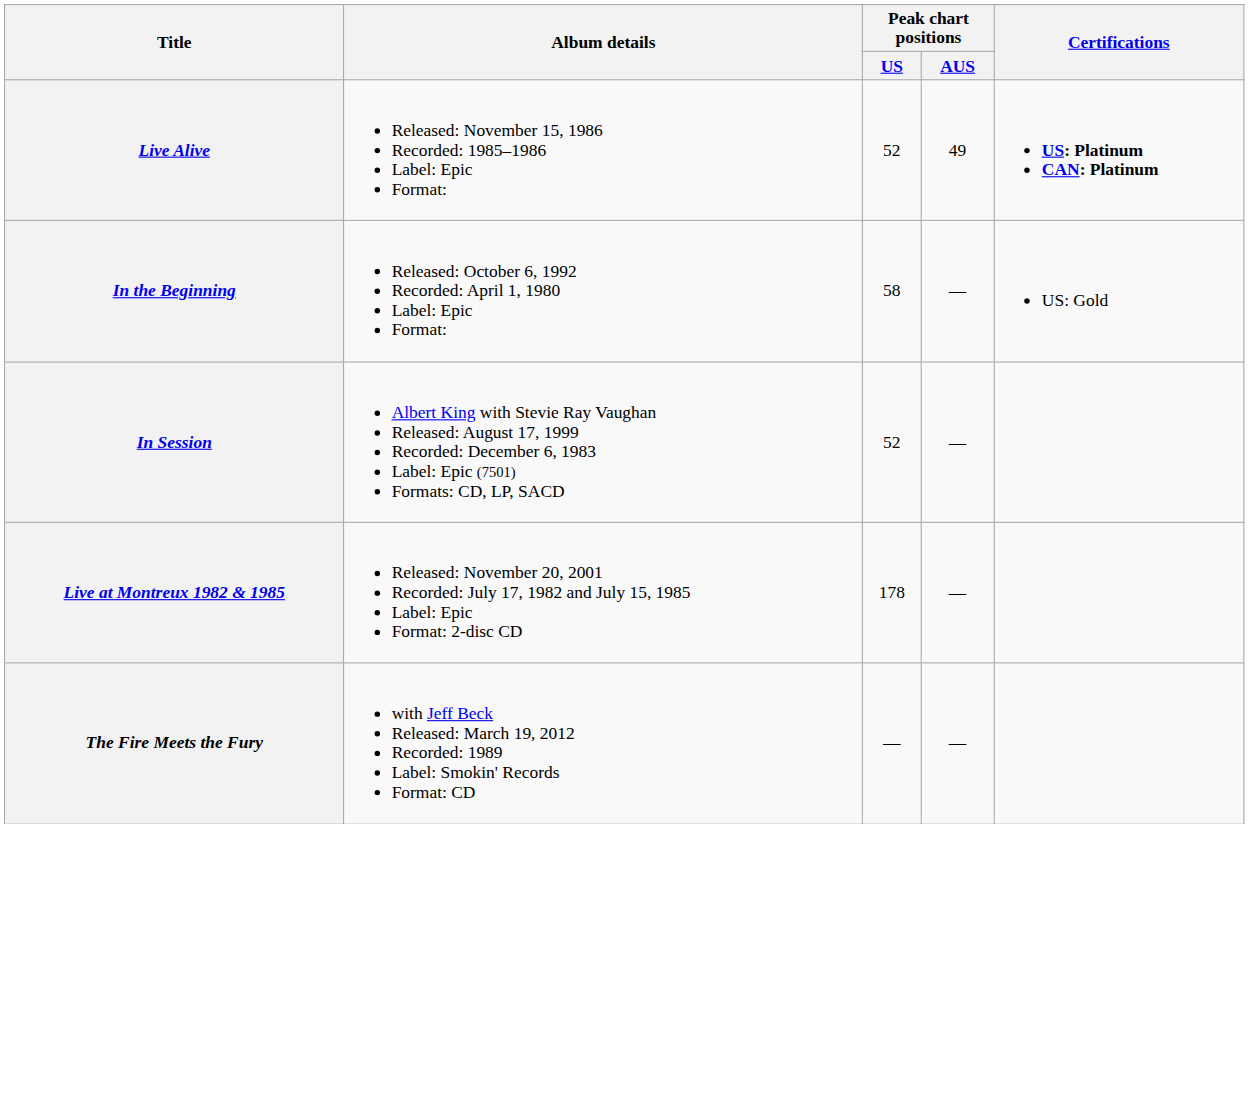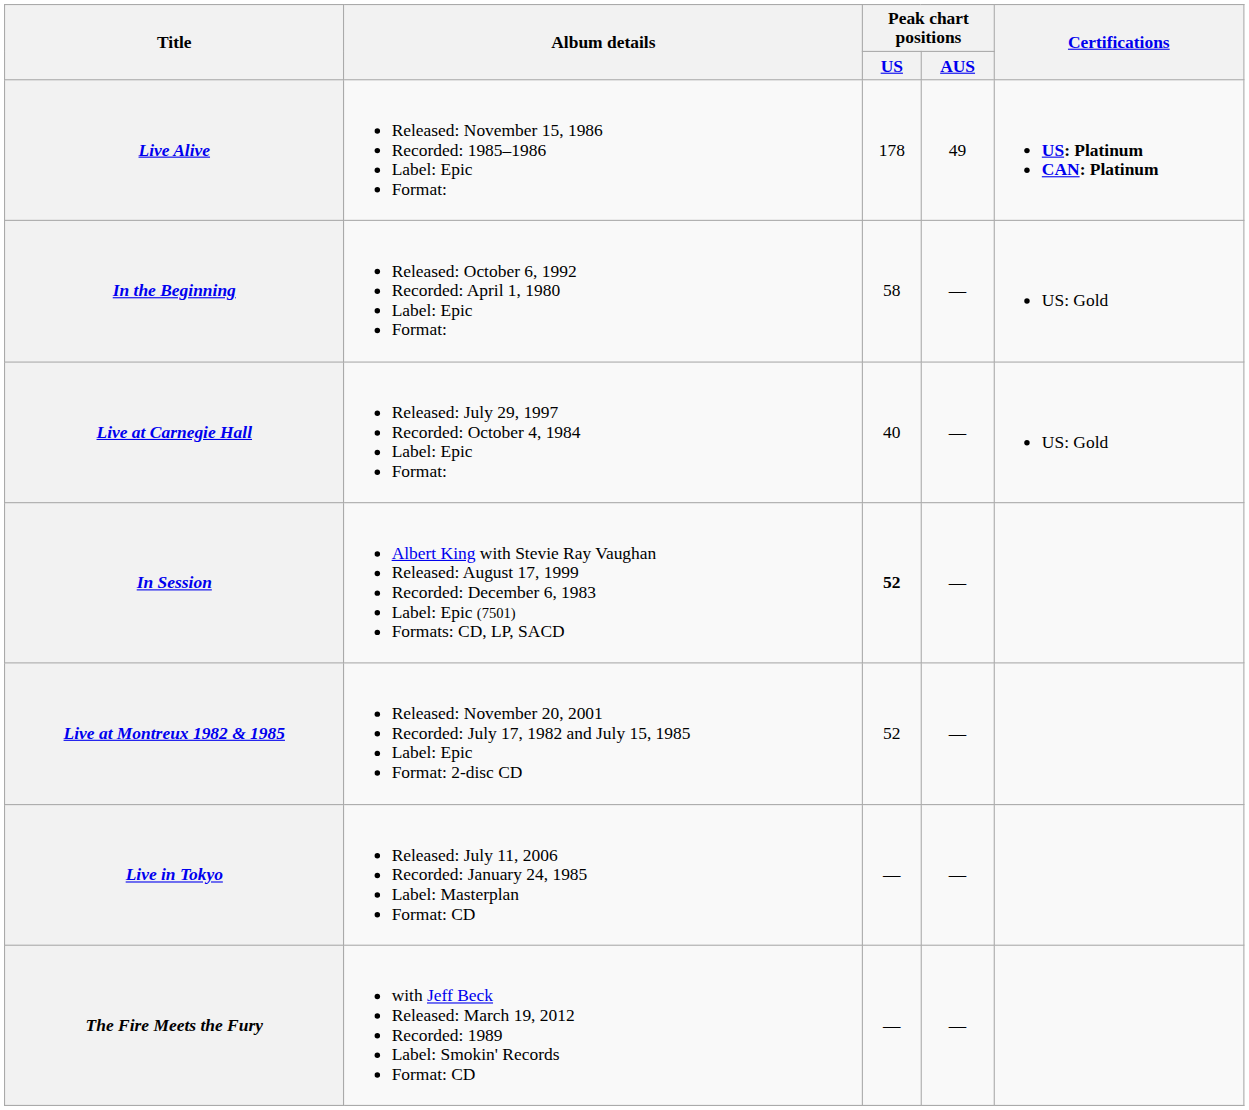 <table class="wikitable plainrowheaders" style="width: 90%;">
 <tr>
 <th rowspan="2">Title</th>
 <th rowspan="2">Album details</th>
 <th colspan="2">Peak chart<br>positions</th>
 <th rowspan="2"><a href='#'>Certifications</a></th>
 </tr>
 <tr>
 <th><a href='#'>US</a><br></th>
 <th><a href='#'>AUS</a><br></th>
 </tr>
 <tr>
 <th scope="row"><em><a href='#'>Live Alive</a></em></th>
 <td><br><ul><li>Released: November 15, 1986</li><li>Recorded: 1985–1986</li><li>Label: Epic</li><li>Format:</li></ul></td>
-<td align="center">52</td>
+<td align="center">178</td>
 <td align="center">49</td>
 <td><strong><br><ul><li><a href='#'>US</a>: Platinum</li><li><a href='#'>CAN</a>: Platinum</li></ul></strong></td>
 </tr>
 <tr>
 <th scope="row"><em><a href='#'>In the Beginning</a></em></th>
 <td><br><ul><li>Released: October 6, 1992</li><li>Recorded: April 1, 1980</li><li>Label: Epic</li><li>Format:</li></ul></td>
 <td align="center">58</td>
 <td align="center">—</td>
 <td><br><ul><li>US: Gold</li></ul></td>
 </tr>
 <tr>
+<th scope="row"><em><a href='#'>Live at Carnegie Hall</a></em></th>
+<td><br><ul><li>Released: July 29, 1997</li><li>Recorded: October 4, 1984</li><li>Label: Epic</li><li>Format:</li></ul></td>
+<td align="center">40</td>
+<td align="center">—</td>
+<td><br><ul><li>US: Gold</li></ul></td>
+</tr>
+<tr>
 <th scope="row"><em><a href='#'>In Session</a></em></th>
 <td><br><ul><li><a href='#'>Albert King</a> with Stevie Ray Vaughan</li><li>Released: August 17, 1999</li><li>Recorded: December 6, 1983</li><li>Label: Epic <small>(7501)</small></li><li>Formats: CD, LP, SACD</li></ul></td>
-<td align="center">52</td>
+<td align="center"><strong>52</strong></td>
 <td align="center">—</td>
 <td></td>
 </tr>
 <tr>
 <th scope="row"><em><a href='#'>Live at Montreux 1982 & 1985</a></em></th>
 <td><br><ul><li>Released: November 20, 2001</li><li>Recorded: July 17, 1982 and July 15, 1985</li><li>Label: Epic</li><li>Format: 2-disc CD</li></ul></td>
-<td align="center">178</td>
+<td align="center">52</td>
+<td align="center">—</td>
+<td></td>
+</tr>
+<tr>
+<th scope="row"><em><a href='#'>Live in Tokyo</a></em></th>
+<td><br><ul><li>Released: July 11, 2006</li><li>Recorded: January 24, 1985</li><li>Label: Masterplan</li><li>Format: CD</li></ul></td>
+<td align="center">—</td>
 <td align="center">—</td>
 <td></td>
 </tr>
 <tr>
 <th scope="row"><em>The Fire Meets the Fury</em></th>
 <td><br><ul><li>with <a href='#'>Jeff Beck</a></li><li>Released: March 19, 2012</li><li>Recorded: 1989</li><li>Label: Smokin' Records</li><li>Format: CD</li></ul></td>
 <td align="center">—</td>
 <td align="center">—</td>
 <td></td>
 </tr>
 </table>
